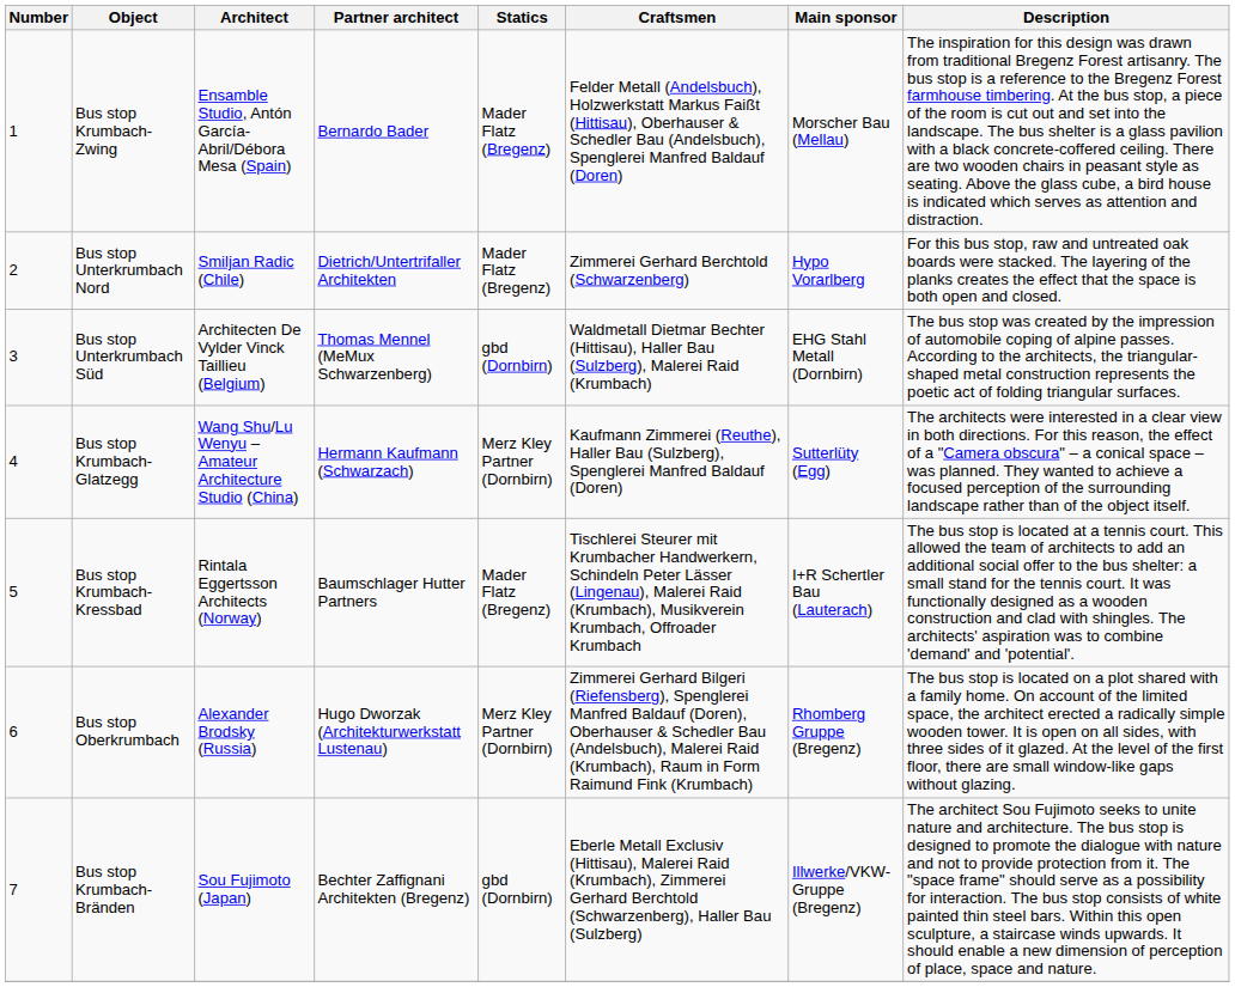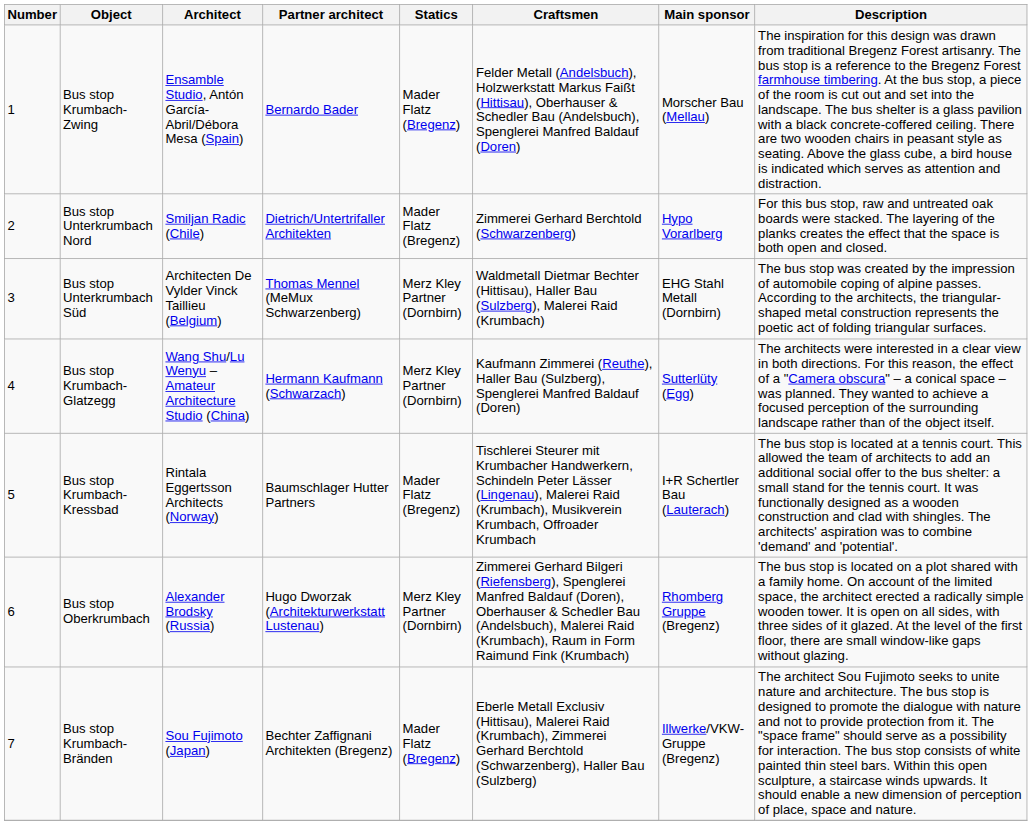 <table class="wikitable">
 <tr>
 <th>Number</th>
 <th>Object</th>
 <th>Architect</th>
 <th>Partner architect</th>
 <th>Statics</th>
 <th>Craftsmen</th>
 <th>Main sponsor</th>
 <th>Description</th>
 </tr>
 <tr>
 <td>1</td>
 <td>Bus stop Krumbach-Zwing</td>
 <td><a href='#'>Ensamble Studio</a>, Antón García-Abril/Débora Mesa (<a href='#'>Spain</a>)</td>
 <td><a href='#'>Bernardo Bader</a></td>
 <td>Mader Flatz (<a href='#'>Bregenz</a>)</td>
 <td>Felder Metall (<a href='#'>Andelsbuch</a>), Holzwerkstatt Markus Faißt (<a href='#'>Hittisau</a>), Oberhauser & Schedler Bau (Andelsbuch), Spenglerei Manfred Baldauf (<a href='#'>Doren</a>)</td>
 <td>Morscher Bau (<a href='#'>Mellau</a>)</td>
 <td>The inspiration for this design was drawn from traditional Bregenz Forest artisanry. The bus stop is a reference to the Bregenz Forest <a href='#'>farmhouse timbering</a>. At the bus stop, a piece of the room is cut out and set into the landscape. The bus shelter is a glass pavilion with a black concrete-coffered ceiling. There are two wooden chairs in peasant style as seating. Above the glass cube, a bird house is indicated which serves as attention and distraction.</td>
 </tr>
 <tr>
 <td>2</td>
 <td>Bus stop Unterkrumbach Nord</td>
 <td><a href='#'>Smiljan Radic</a> (<a href='#'>Chile</a>)</td>
 <td><a href='#'>Dietrich/Untertrifaller Architekten</a></td>
 <td>Mader Flatz (Bregenz)</td>
 <td>Zimmerei Gerhard Berchtold (<a href='#'>Schwarzenberg</a>)</td>
 <td><a href='#'>Hypo Vorarlberg</a></td>
 <td>For this bus stop, raw and untreated oak boards were stacked. The layering of the planks creates the effect that the space is both open and closed.</td>
 </tr>
 <tr>
 <td>3</td>
 <td>Bus stop Unterkrumbach Süd</td>
 <td>Architecten De Vylder Vinck Taillieu (<a href='#'>Belgium</a>)</td>
 <td><a href='#'>Thomas Mennel</a> (MeMux Schwarzenberg)</td>
-<td>gbd (<a href='#'>Dornbirn</a>)</td>
+<td>Merz Kley Partner (Dornbirn)</td>
 <td>Waldmetall Dietmar Bechter (Hittisau), Haller Bau (<a href='#'>Sulzberg</a>), Malerei Raid (Krumbach)</td>
 <td>EHG Stahl Metall (Dornbirn)</td>
 <td>The bus stop was created by the impression of automobile coping of alpine passes. According to the architects, the triangular-shaped metal construction represents the poetic act of folding triangular surfaces.</td>
 </tr>
 <tr>
 <td>4</td>
 <td>Bus stop Krumbach-Glatzegg</td>
 <td><a href='#'>Wang Shu</a>/<a href='#'>Lu Wenyu</a> – <a href='#'>Amateur Architecture Studio</a> (<a href='#'>China</a>)</td>
 <td><a href='#'>Hermann Kaufmann</a> (<a href='#'>Schwarzach</a>)</td>
 <td>Merz Kley Partner (Dornbirn)</td>
 <td>Kaufmann Zimmerei  (<a href='#'>Reuthe</a>), Haller Bau (Sulzberg), Spenglerei Manfred Baldauf (Doren)</td>
 <td><a href='#'>Sutterlüty</a> (<a href='#'>Egg</a>)</td>
 <td>The architects were interested in a clear view in both directions. For this reason, the effect of a "<a href='#'>Camera obscura</a>" – a conical space – was planned. They wanted to achieve a focused perception of the surrounding landscape rather than of the object itself.</td>
 </tr>
 <tr>
 <td>5</td>
 <td>Bus stop Krumbach-Kressbad</td>
 <td>Rintala Eggertsson Architects (<a href='#'>Norway</a>)</td>
 <td>Baumschlager Hutter Partners</td>
 <td>Mader Flatz (Bregenz)</td>
 <td>Tischlerei Steurer mit Krumbacher Handwerkern, Schindeln Peter Lässer (<a href='#'>Lingenau</a>), Malerei Raid (Krumbach), Musikverein Krumbach, Offroader Krumbach</td>
 <td>I+R Schertler Bau (<a href='#'>Lauterach</a>)</td>
 <td>The bus stop is located at a tennis court. This allowed the team of architects to add an additional social offer to the bus shelter: a small stand for the tennis court. It was functionally designed as a wooden construction and clad with shingles. The architects' aspiration was to combine 'demand' and 'potential'.</td>
 </tr>
 <tr>
 <td>6</td>
 <td>Bus stop Oberkrumbach</td>
 <td><a href='#'>Alexander Brodsky</a> (<a href='#'>Russia</a>)</td>
 <td>Hugo Dworzak (<a href='#'>Architekturwerkstatt Lustenau</a>)</td>
 <td>Merz Kley Partner (Dornbirn)</td>
 <td>Zimmerei Gerhard Bilgeri (<a href='#'>Riefensberg</a>), Spenglerei Manfred Baldauf (Doren), Oberhauser & Schedler Bau (Andelsbuch), Malerei Raid (Krumbach), Raum in Form Raimund Fink (Krumbach)</td>
 <td><a href='#'>Rhomberg Gruppe</a> (Bregenz)</td>
 <td>The bus stop is located on a plot shared with a family home. On account of the limited space, the architect erected a radically simple wooden tower. It is open on all sides, with three sides of it glazed. At the level of the first floor, there are small window-like gaps without glazing.</td>
 </tr>
 <tr>
 <td>7</td>
 <td>Bus stop Krumbach-Bränden</td>
 <td><a href='#'>Sou Fujimoto</a> (<a href='#'>Japan</a>)</td>
 <td>Bechter Zaffignani Architekten (Bregenz)</td>
-<td>gbd (Dornbirn)</td>
+<td>Mader Flatz (<a href='#'>Bregenz</a>)</td>
 <td>Eberle Metall Exclusiv (Hittisau),  Malerei Raid (Krumbach), Zimmerei Gerhard Berchtold (Schwarzenberg), Haller Bau (Sulzberg)</td>
 <td><a href='#'>Illwerke</a>/VKW-Gruppe (Bregenz)</td>
 <td>The architect Sou Fujimoto seeks to unite nature and architecture. The bus stop is designed to promote the dialogue with nature and not to provide protection from it. The "space frame" should serve as a possibility for interaction. The bus stop consists of white painted thin steel bars. Within this open sculpture, a staircase winds upwards. It should enable a new dimension of perception of place, space and nature.</td>
 </tr>
 <tr>
 </tr>
 </table>
